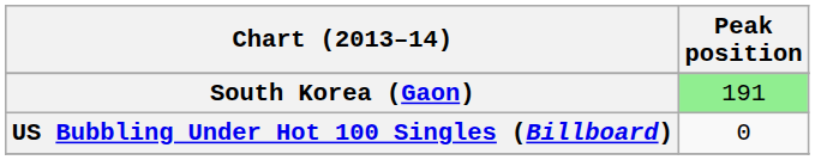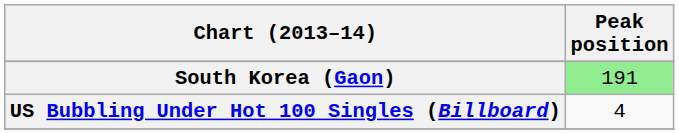 <table class="wikitable sortable plainrowheaders" style="text-align:center;">
 <tr>
 <th>Chart (2013–14)</th>
 <th>Peak<br>position</th>
 </tr>
 <tr>
 </tr>
 <tr>
 </tr>
 <tr>
 </tr>
 <tr>
 </tr>
 <tr>
 <th scope="row">South Korea (<a href='#'>Gaon</a>)</th>
 <td align=center style="background: lightgreen;">191</td>
 </tr>
 <tr>
 <th scope="row">US <a href='#'>Bubbling Under Hot 100 Singles</a> (<em><a href='#'>Billboard</a></em>)</th>
-<td style="text-align:center;">0</td>
+<td style="text-align:center;">4</td>
 </tr>
 <tr>
 </tr>
 <tr>
 </tr>
 </table>
